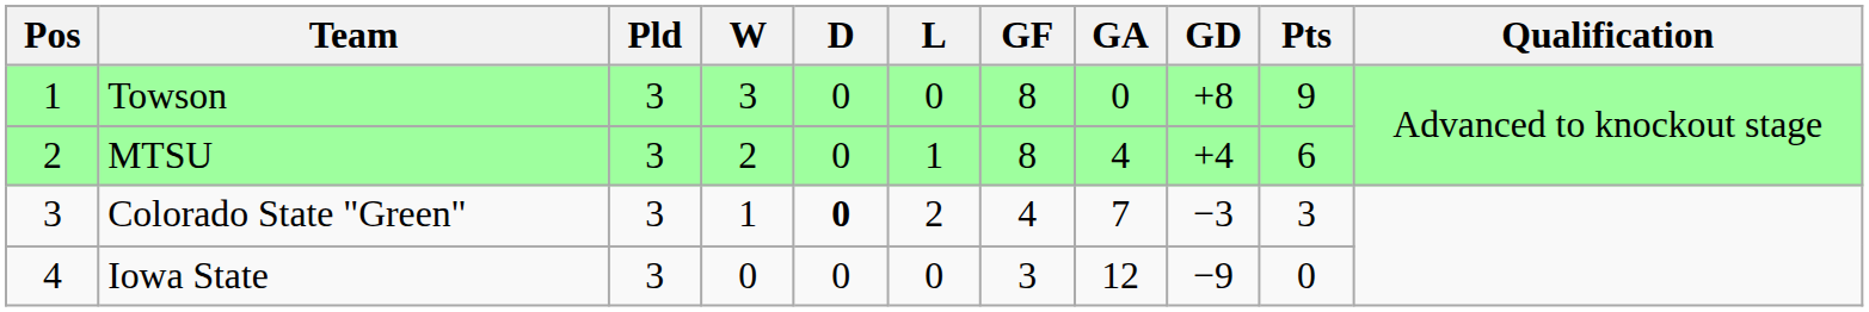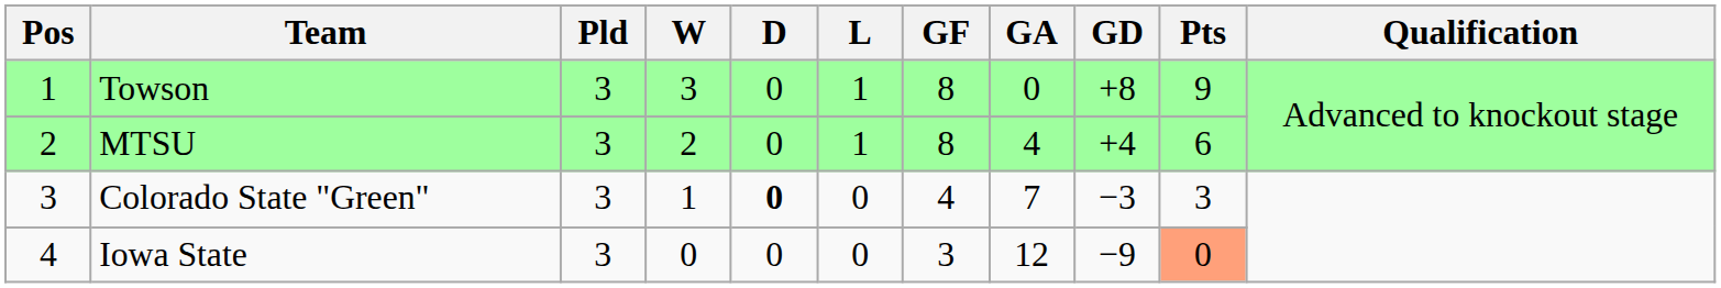 <table class="wikitable" style="text-align:center; margin: 1em auto">
 <tr>
 <th style="width:2em">Pos</th>
 <th style="width:13em">Team</th>
 <th style="width:2em">Pld</th>
 <th style="width:2em">W</th>
 <th style="width:2em">D</th>
 <th style="width:2em">L</th>
 <th style="width:2em">GF</th>
 <th style="width:2em">GA</th>
 <th style="width:2em">GD</th>
 <th style="width:2em">Pts</th>
 <th style="width:13em">Qualification</th>
 </tr>
 <tr bgcolor="#9eff9e">
 <td>1</td>
 <td style="text-align:left">Towson</td>
 <td>3</td>
 <td>3</td>
 <td>0</td>
-<td>0</td>
+<td>1</td>
 <td>8</td>
 <td>0</td>
 <td>+8</td>
 <td>9</td>
 <td rowspan="2">Advanced to knockout stage</td>
 </tr>
 <tr bgcolor="#9eff9e">
 <td>2</td>
 <td style="text-align:left">MTSU</td>
 <td>3</td>
 <td>2</td>
 <td>0</td>
 <td>1</td>
 <td>8</td>
 <td>4</td>
 <td>+4</td>
 <td>6</td>
 </tr>
 <tr>
 <td>3</td>
 <td style="text-align:left">Colorado State "Green"</td>
 <td>3</td>
 <td>1</td>
 <td><strong>0</strong></td>
-<td>2</td>
+<td>0</td>
 <td>4</td>
 <td>7</td>
 <td>−3</td>
 <td>3</td>
 <td rowspan="2"></td>
 </tr>
 <tr>
 <td>4</td>
 <td style="text-align:left">Iowa State</td>
 <td>3</td>
 <td>0</td>
 <td>0</td>
 <td>0</td>
 <td>3</td>
 <td>12</td>
 <td>−9</td>
-<td>0</td>
+<td style="background: lightsalmon;">0</td>
 </tr>
 </table>
